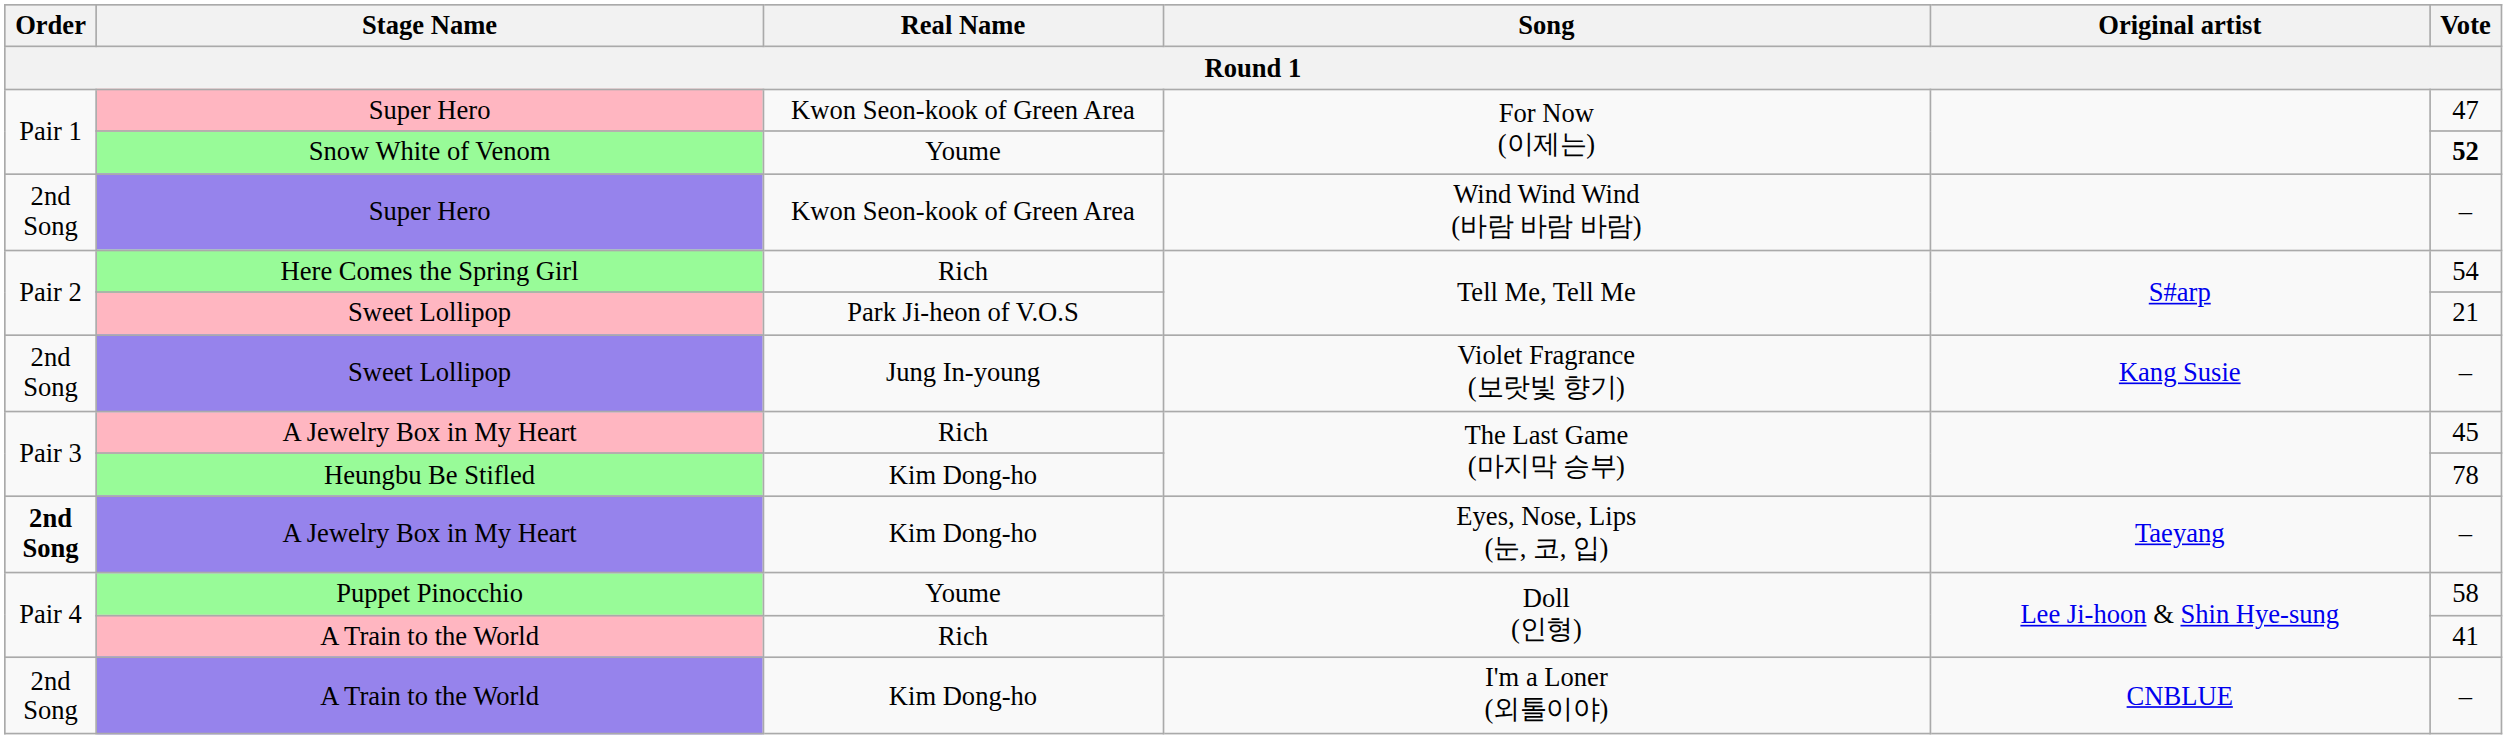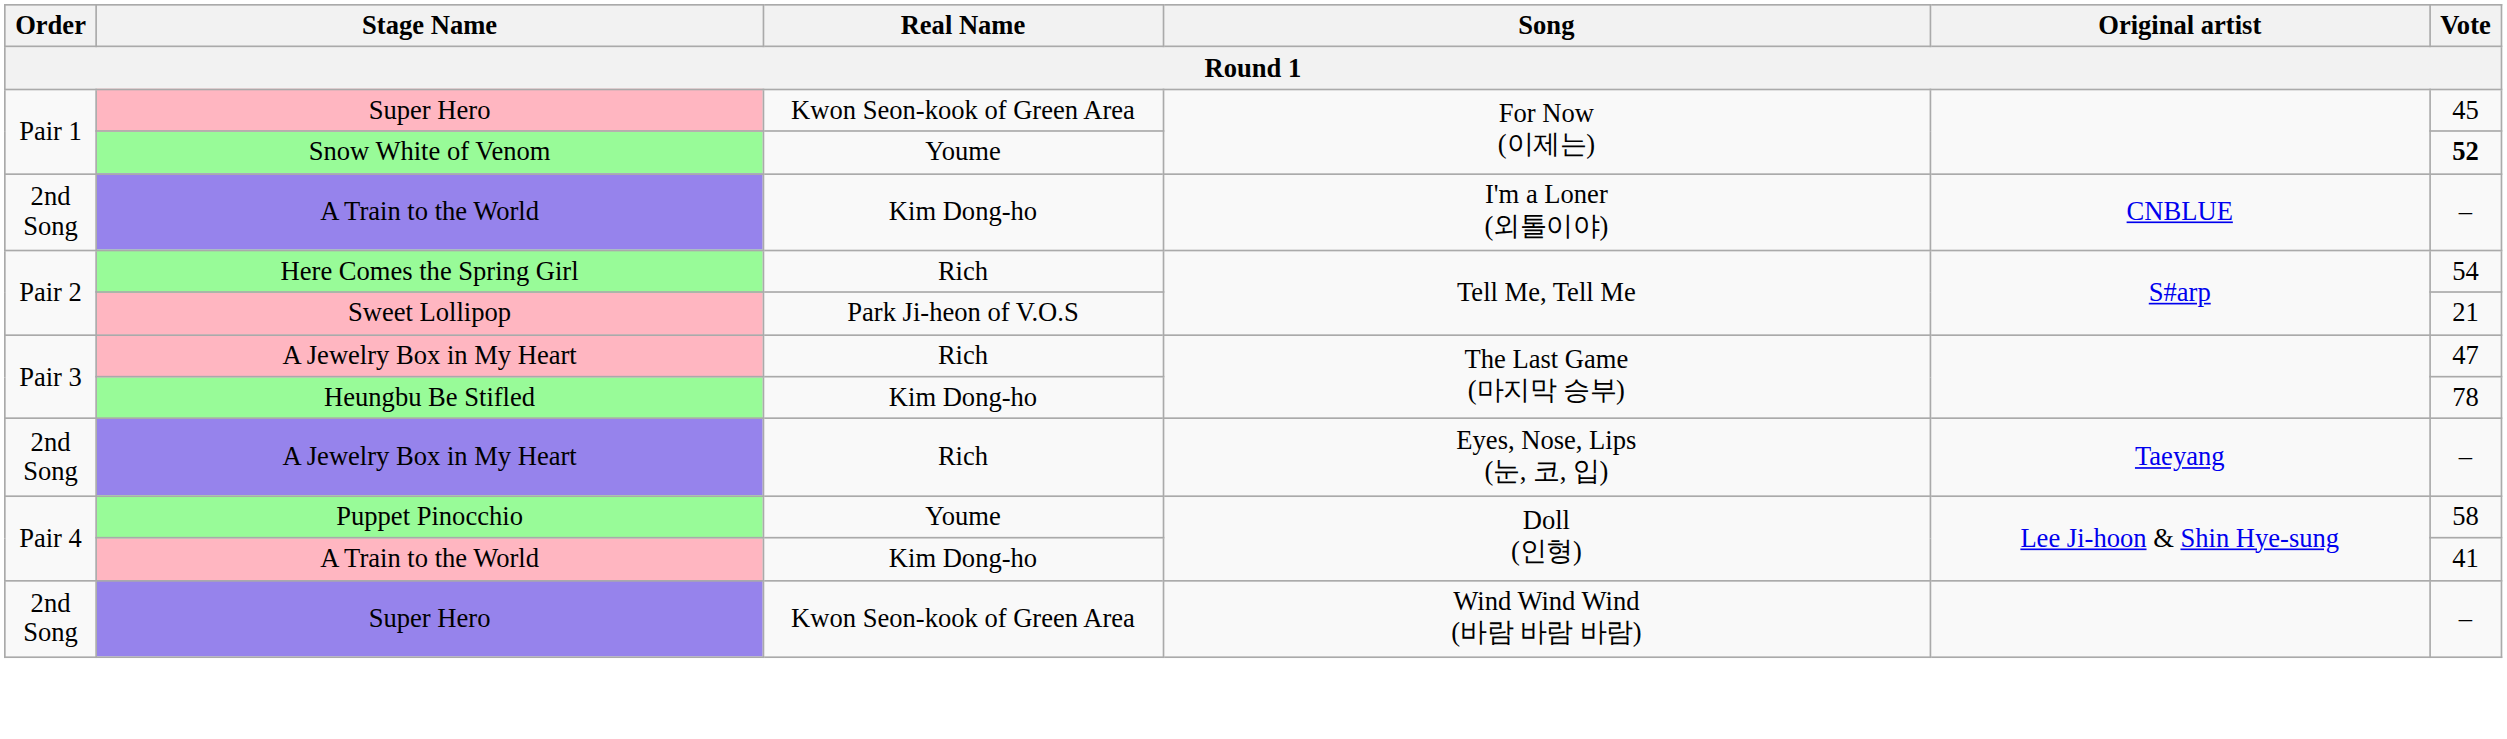 <table class="wikitable" style="text-align:center; width:95%;">
 <tr>
 <th style="width:1%;">Order</th>
 <th style="width:20%;">Stage Name</th>
 <th style="width:12%;">Real Name</th>
 <th style="width:23%;">Song</th>
 <th style="width:15%;">Original artist</th>
 <th style="width:1%;">Vote</th>
 </tr>
 <tr>
 <th colspan=6>Round 1</th>
 </tr>
 <tr>
 <td rowspan=2>Pair 1</td>
 <td bgcolor="lightpink">Super Hero</td>
 <td>Kwon Seon-kook of Green Area</td>
 <td rowspan=2>For Now<br>(이제는)</td>
 <td rowspan=2></td>
-<td>47</td>
+<td>45</td>
 </tr>
 <tr>
 <td bgcolor="palegreen">Snow White of Venom</td>
 <td>Youme</td>
 <td><strong>52</strong></td>
 </tr>
 <tr>
 <td>2nd Song</td>
-<td bgcolor="#9683EC">Super Hero</td>
-<td>Kwon Seon-kook of Green Area</td>
-<td>Wind Wind Wind<br>(바람 바람 바람)</td>
-<td></td>
+<td bgcolor="#9683EC">A Train to the World</td>
+<td>Kim Dong-ho</td>
+<td>I'm a Loner<br>(외톨이야)</td>
+<td><a href='#'>CNBLUE</a></td>
 <td>–</td>
 </tr>
 <tr>
 <td rowspan=2>Pair 2</td>
 <td bgcolor="palegreen">Here Comes the Spring Girl</td>
 <td>Rich</td>
 <td rowspan=2>Tell Me, Tell Me</td>
 <td rowspan=2><a href='#'>S#arp</a></td>
 <td>54</td>
 </tr>
 <tr>
 <td bgcolor="lightpink">Sweet Lollipop</td>
 <td>Park Ji-heon of V.O.S</td>
 <td>21</td>
 </tr>
 <tr>
-<td>2nd Song</td>
-<td bgcolor="#9683EC">Sweet Lollipop</td>
-<td>Jung In-young</td>
-<td>Violet Fragrance<br>(보랏빛 향기)</td>
-<td><a href='#'>Kang Susie</a></td>
-<td>–</td>
-</tr>
-<tr>
 <td rowspan=2>Pair 3</td>
 <td bgcolor="lightpink">A Jewelry Box in My Heart</td>
 <td>Rich</td>
 <td rowspan=2>The Last Game<br>(마지막 승부)</td>
 <td rowspan=2></td>
-<td>45</td>
+<td>47</td>
 </tr>
 <tr>
 <td bgcolor="palegreen">Heungbu Be Stifled</td>
 <td>Kim Dong-ho</td>
 <td>78</td>
 </tr>
 <tr>
-<td><strong>2nd Song</strong></td>
+<td>2nd Song</td>
 <td bgcolor="#9683EC">A Jewelry Box in My Heart</td>
-<td>Kim Dong-ho</td>
+<td>Rich</td>
 <td>Eyes, Nose, Lips<br>(눈, 코, 입)</td>
 <td><a href='#'>Taeyang</a></td>
 <td>–</td>
 </tr>
 <tr>
 <td rowspan=2>Pair 4</td>
 <td bgcolor="palegreen">Puppet Pinocchio</td>
 <td>Youme</td>
 <td rowspan=2>Doll<br>(인형)</td>
 <td rowspan=2><a href='#'>Lee Ji-hoon</a> & <a href='#'>Shin Hye-sung</a></td>
 <td>58</td>
 </tr>
 <tr>
 <td bgcolor="lightpink">A Train to the World</td>
-<td>Rich</td>
+<td>Kim Dong-ho</td>
 <td>41</td>
 </tr>
 <tr>
 <td>2nd Song</td>
-<td bgcolor="#9683EC">A Train to the World</td>
-<td>Kim Dong-ho</td>
-<td>I'm a Loner<br>(외톨이야)</td>
-<td><a href='#'>CNBLUE</a></td>
+<td bgcolor="#9683EC">Super Hero</td>
+<td>Kwon Seon-kook of Green Area</td>
+<td>Wind Wind Wind<br>(바람 바람 바람)</td>
+<td></td>
 <td>–</td>
 </tr>
 </table>
